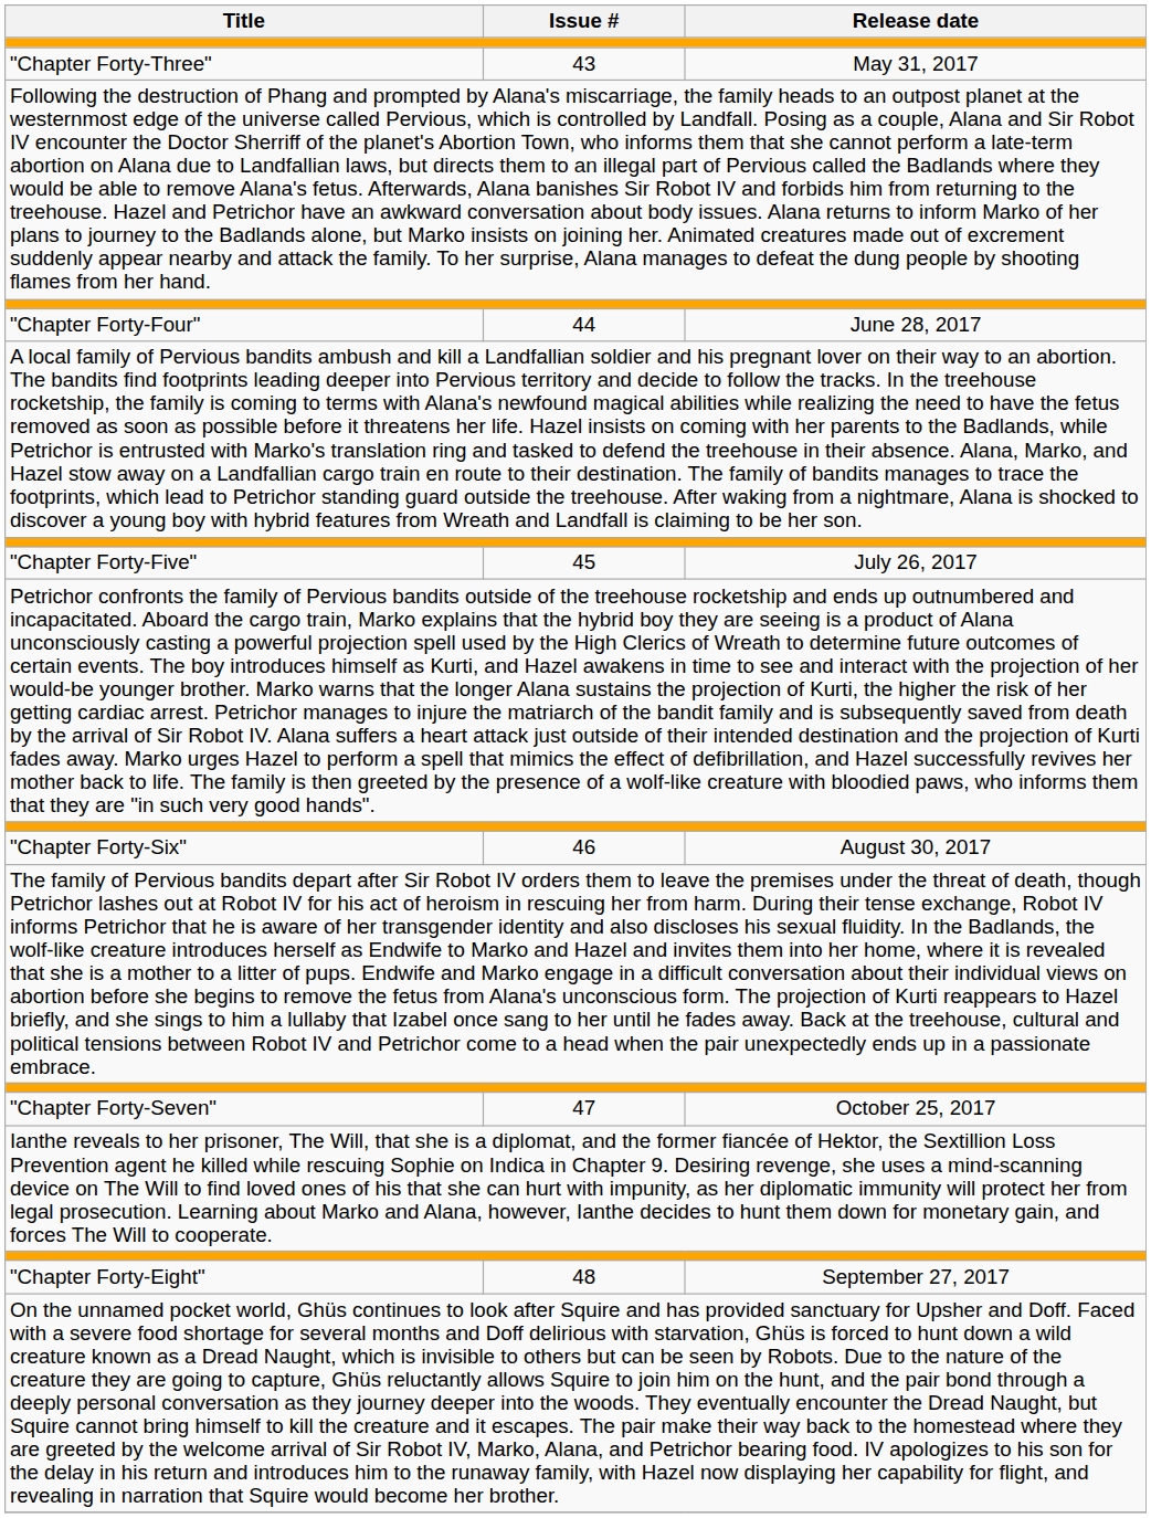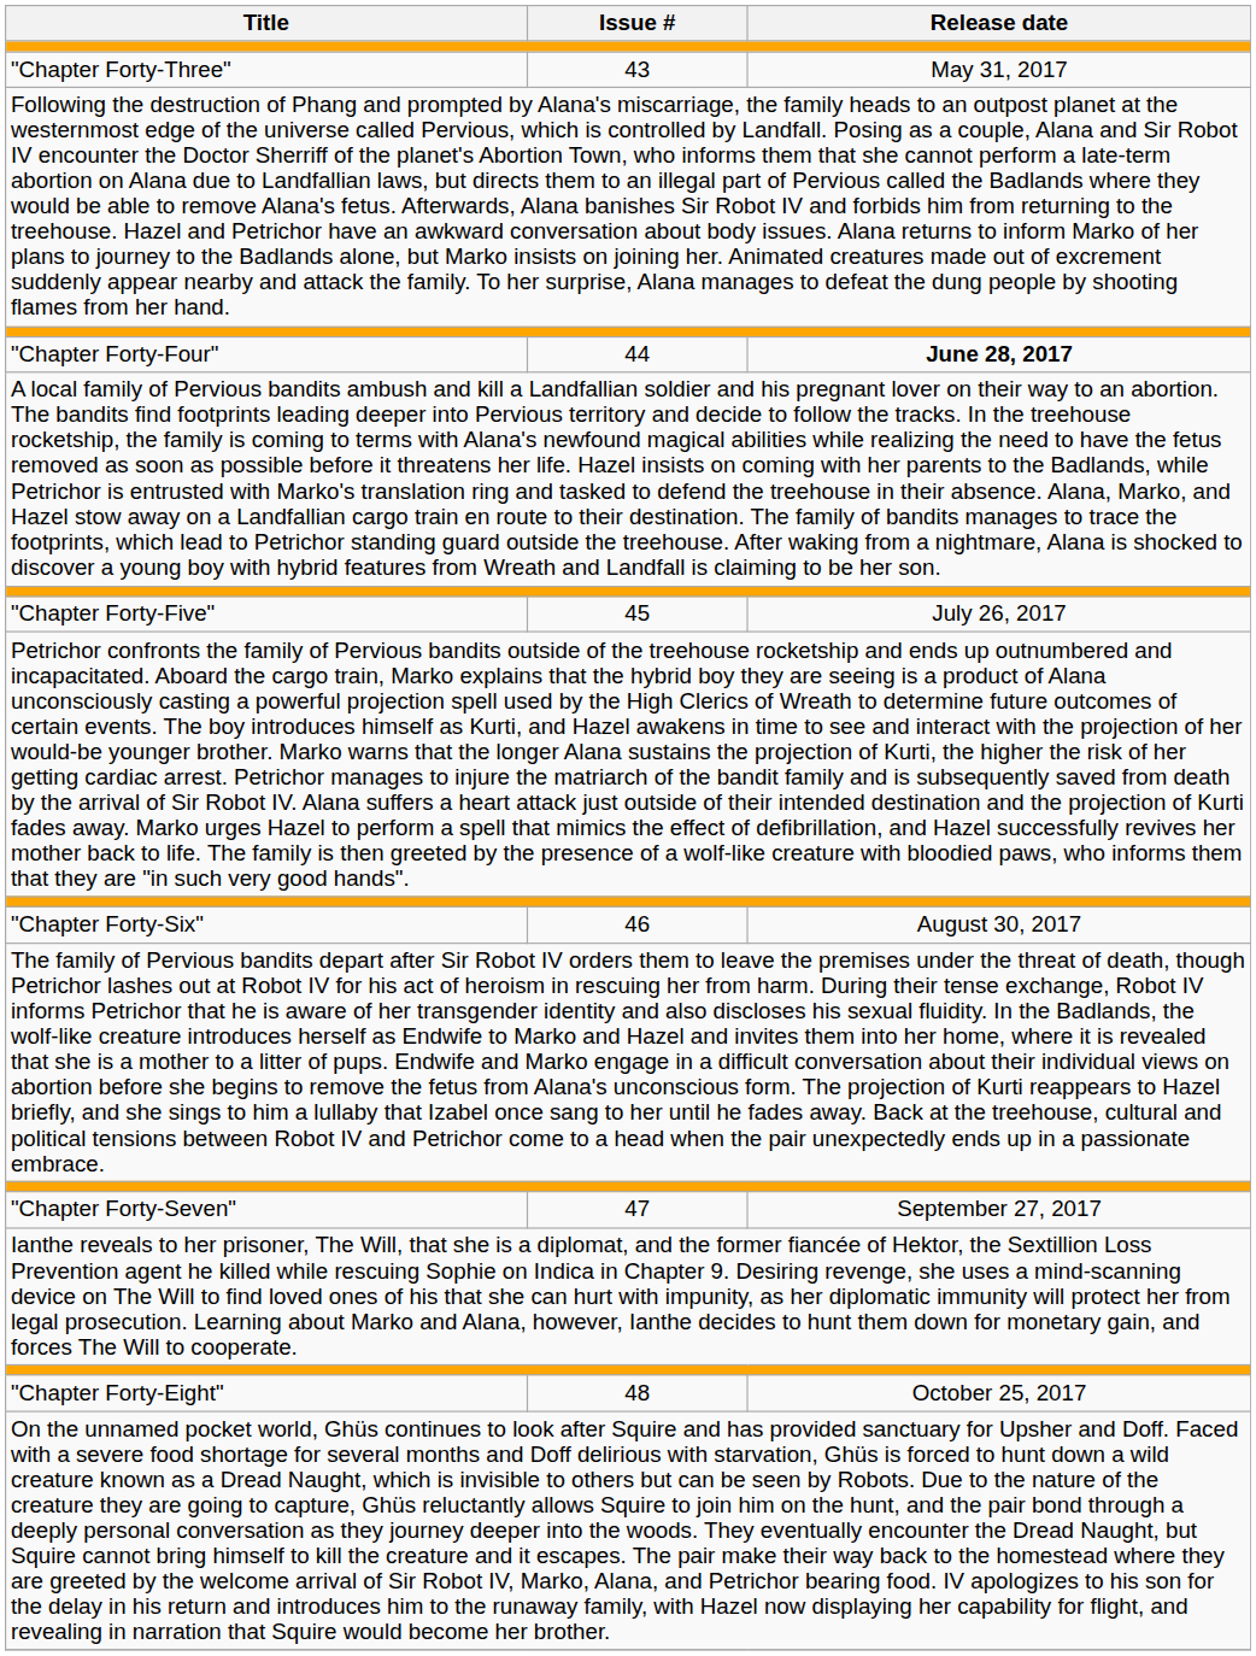 <table class="wikitable" style="width:100%;">
 <tr>
 <th>Title</th>
 <th>Issue #</th>
 <th>Release date</th>
 </tr>
 <tr>
 <td colspan="6" style="background:orange"></td>
 </tr>
 <tr>
 <td>"Chapter Forty-Three"</td>
 <td style="text-align:center;">43</td>
 <td style="text-align:center;">May 31, 2017</td>
 </tr>
 <tr>
 <td colspan="6">Following the destruction of Phang and prompted by Alana's miscarriage, the family heads to an outpost planet at the westernmost edge of the universe called Pervious, which is controlled by Landfall. Posing as a couple, Alana and Sir Robot IV encounter the Doctor Sherriff of the planet's Abortion Town, who informs them that she cannot perform a late-term abortion on Alana due to Landfallian laws, but directs them to an illegal part of Pervious called the Badlands where they would be able to remove Alana's fetus. Afterwards, Alana banishes Sir Robot IV and forbids him from returning to the treehouse. Hazel and Petrichor have an awkward conversation about body issues. Alana returns to inform Marko of her plans to journey to the Badlands alone, but Marko insists on joining her. Animated creatures made out of excrement suddenly appear nearby and attack the family. To her surprise, Alana manages to defeat the dung people by shooting flames from her hand.</td>
 </tr>
 <tr>
 <td colspan="6" style="background:orange"></td>
 </tr>
 <tr>
 <td>"Chapter Forty-Four"</td>
 <td style="text-align:center;">44</td>
-<td style="text-align:center;">June 28, 2017</td>
+<td style="text-align:center;"><strong>June 28, 2017</strong></td>
 </tr>
 <tr>
 <td colspan="6">A local family of Pervious bandits ambush and kill a Landfallian soldier and his pregnant lover on their way to an abortion. The bandits find footprints leading deeper into Pervious territory and decide to follow the tracks. In the treehouse rocketship, the family is coming to terms with Alana's newfound magical abilities while realizing the need to have the fetus removed as soon as possible before it threatens her life. Hazel insists on coming with her parents to the Badlands, while Petrichor is entrusted with Marko's translation ring and tasked to defend the treehouse in their absence. Alana, Marko, and Hazel stow away on a Landfallian cargo train en route to their destination. The family of bandits manages to trace the footprints, which lead to Petrichor standing guard outside the treehouse. After waking from a nightmare, Alana is shocked to discover a young boy with hybrid features from Wreath and Landfall is claiming to be her son.</td>
 </tr>
 <tr>
 <td colspan="6" style="background:orange"></td>
 </tr>
 <tr>
 <td>"Chapter Forty-Five"</td>
 <td style="text-align:center;">45</td>
 <td style="text-align:center;">July 26, 2017</td>
 </tr>
 <tr>
 <td colspan="6">Petrichor confronts the family of Pervious bandits outside of the treehouse rocketship and ends up outnumbered and incapacitated. Aboard the cargo train, Marko explains that the hybrid boy they are seeing is a product of Alana unconsciously casting a powerful projection spell used by the High Clerics of Wreath to determine future outcomes of certain events. The boy introduces himself as Kurti, and Hazel awakens in time to see and interact with the projection of her would-be younger brother. Marko warns that the longer Alana sustains the projection of Kurti, the higher the risk of her getting cardiac arrest. Petrichor manages to injure the matriarch of the bandit family and is subsequently saved from death by the arrival of Sir Robot IV. Alana suffers a heart attack just outside of their intended destination and the projection of Kurti fades away. Marko urges Hazel to perform a spell that mimics the effect of defibrillation, and Hazel successfully revives her mother back to life. The family is then greeted by the presence of a wolf-like creature with bloodied paws, who informs them that they are "in such very good hands".</td>
 </tr>
 <tr>
 <td colspan="6" style="background:orange"></td>
 </tr>
 <tr>
 <td>"Chapter Forty-Six"</td>
 <td style="text-align:center;">46</td>
 <td style="text-align:center;">August 30, 2017</td>
 </tr>
 <tr>
 <td colspan="6">The family of Pervious bandits depart after Sir Robot IV orders them to leave the premises under the threat of death, though Petrichor lashes out at Robot IV for his act of heroism in rescuing her from harm. During their tense exchange, Robot IV informs Petrichor that he is aware of her transgender identity and also discloses his sexual fluidity. In the Badlands, the wolf-like creature introduces herself as Endwife to Marko and Hazel and invites them into her home, where it is revealed that she is a mother to a litter of pups. Endwife and Marko engage in a difficult conversation about their individual views on abortion before she begins to remove the fetus from Alana's unconscious form. The projection of Kurti reappears to Hazel briefly, and she sings to him a lullaby that Izabel once sang to her until he fades away. Back at the treehouse, cultural and political tensions between Robot IV and Petrichor come to a head when the pair unexpectedly ends up in a passionate embrace.</td>
 </tr>
 <tr>
 <td colspan="6" style="background:orange"></td>
 </tr>
 <tr>
 <td>"Chapter Forty-Seven"</td>
 <td style="text-align:center;">47</td>
-<td style="text-align:center;">October 25, 2017</td>
+<td style="text-align:center;">September 27, 2017</td>
 </tr>
 <tr>
 <td colspan="6">Ianthe reveals to her prisoner, The Will, that she is a diplomat, and the former fiancée of Hektor, the Sextillion Loss Prevention agent he killed while rescuing Sophie on Indica in Chapter 9. Desiring revenge, she uses a mind-scanning device on The Will to find loved ones of his that she can hurt with impunity, as her diplomatic immunity will protect her from legal prosecution. Learning about Marko and Alana, however, Ianthe decides to hunt them down for monetary gain, and forces The Will to cooperate.</td>
 </tr>
 <tr>
 <td colspan="6" style="background:orange"></td>
 </tr>
 <tr>
 <td>"Chapter Forty-Eight"</td>
 <td style="text-align:center;">48</td>
-<td style="text-align:center;">September 27, 2017</td>
+<td style="text-align:center;">October 25, 2017</td>
 </tr>
 <tr>
 <td colspan="6">On the unnamed pocket world, Ghüs continues to look after Squire and has provided sanctuary for Upsher and Doff. Faced with a severe food shortage for several months and Doff delirious with starvation, Ghüs is forced to hunt down a wild creature known as a Dread Naught, which is invisible to others but can be seen by Robots. Due to the nature of the creature they are going to capture, Ghüs reluctantly allows Squire to join him on the hunt, and the pair bond through a deeply personal conversation as they journey deeper into the woods. They eventually encounter the Dread Naught, but Squire cannot bring himself to kill the creature and it escapes. The pair make their way back to the homestead where they are greeted by the welcome arrival of Sir Robot IV, Marko, Alana, and Petrichor bearing food. IV apologizes to his son for the delay in his return and introduces him to the runaway family, with Hazel now displaying her capability for flight, and revealing in narration that Squire would become her brother.</td>
 </tr>
 <tr>
 </tr>
 </table>
